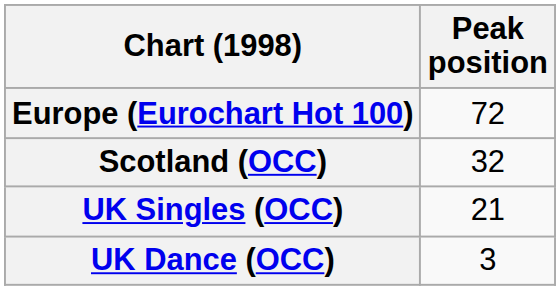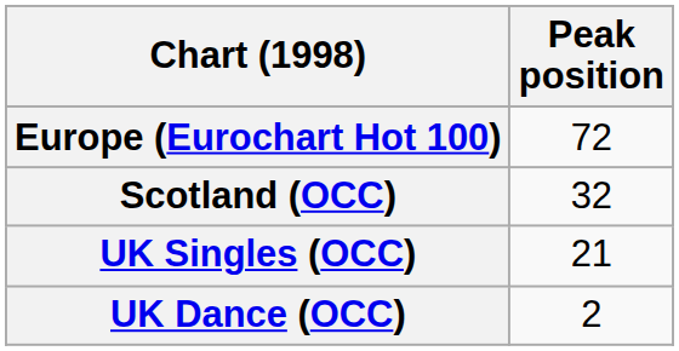 <table class="wikitable sortable plainrowheaders" style="text-align:center">
 <tr>
 <th scope="col">Chart (1998)</th>
 <th scope="col">Peak<br>position</th>
 </tr>
 <tr>
 <th scope="row">Europe (<a href='#'>Eurochart Hot 100</a>)</th>
 <td>72</td>
 </tr>
 <tr>
 <th scope="row">Scotland (<a href='#'>OCC</a>)</th>
 <td>32</td>
 </tr>
 <tr>
 <th scope="row"><a href='#'>UK Singles</a> (<a href='#'>OCC</a>)</th>
 <td>21</td>
 </tr>
 <tr>
 <th scope="row"><a href='#'>UK Dance</a> (<a href='#'>OCC</a>)</th>
-<td>3</td>
+<td>2</td>
 </tr>
 </table>
